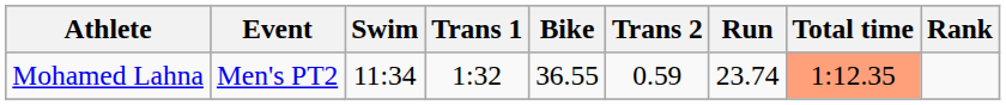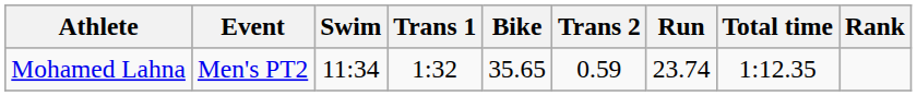 <table class="wikitable" style="font-size:90%;">
 <tr>
 <th>Athlete</th>
 <th>Event</th>
 <th>Swim</th>
 <th>Trans 1</th>
 <th>Bike</th>
 <th>Trans 2</th>
 <th>Run</th>
 <th>Total time</th>
 <th>Rank</th>
 </tr>
 <tr align=center>
 <td align=left><a href='#'>Mohamed Lahna</a></td>
 <td style="text-align:left;" rowspan="2"><a href='#'>Men's PT2</a></td>
 <td>11:34</td>
 <td>1:32</td>
-<td>36.55</td>
+<td>35.65</td>
 <td>0.59</td>
 <td>23.74</td>
-<td style="background: lightsalmon;">1:12.35</td>
+<td>1:12.35</td>
 <td></td>
 </tr>
 </table>
